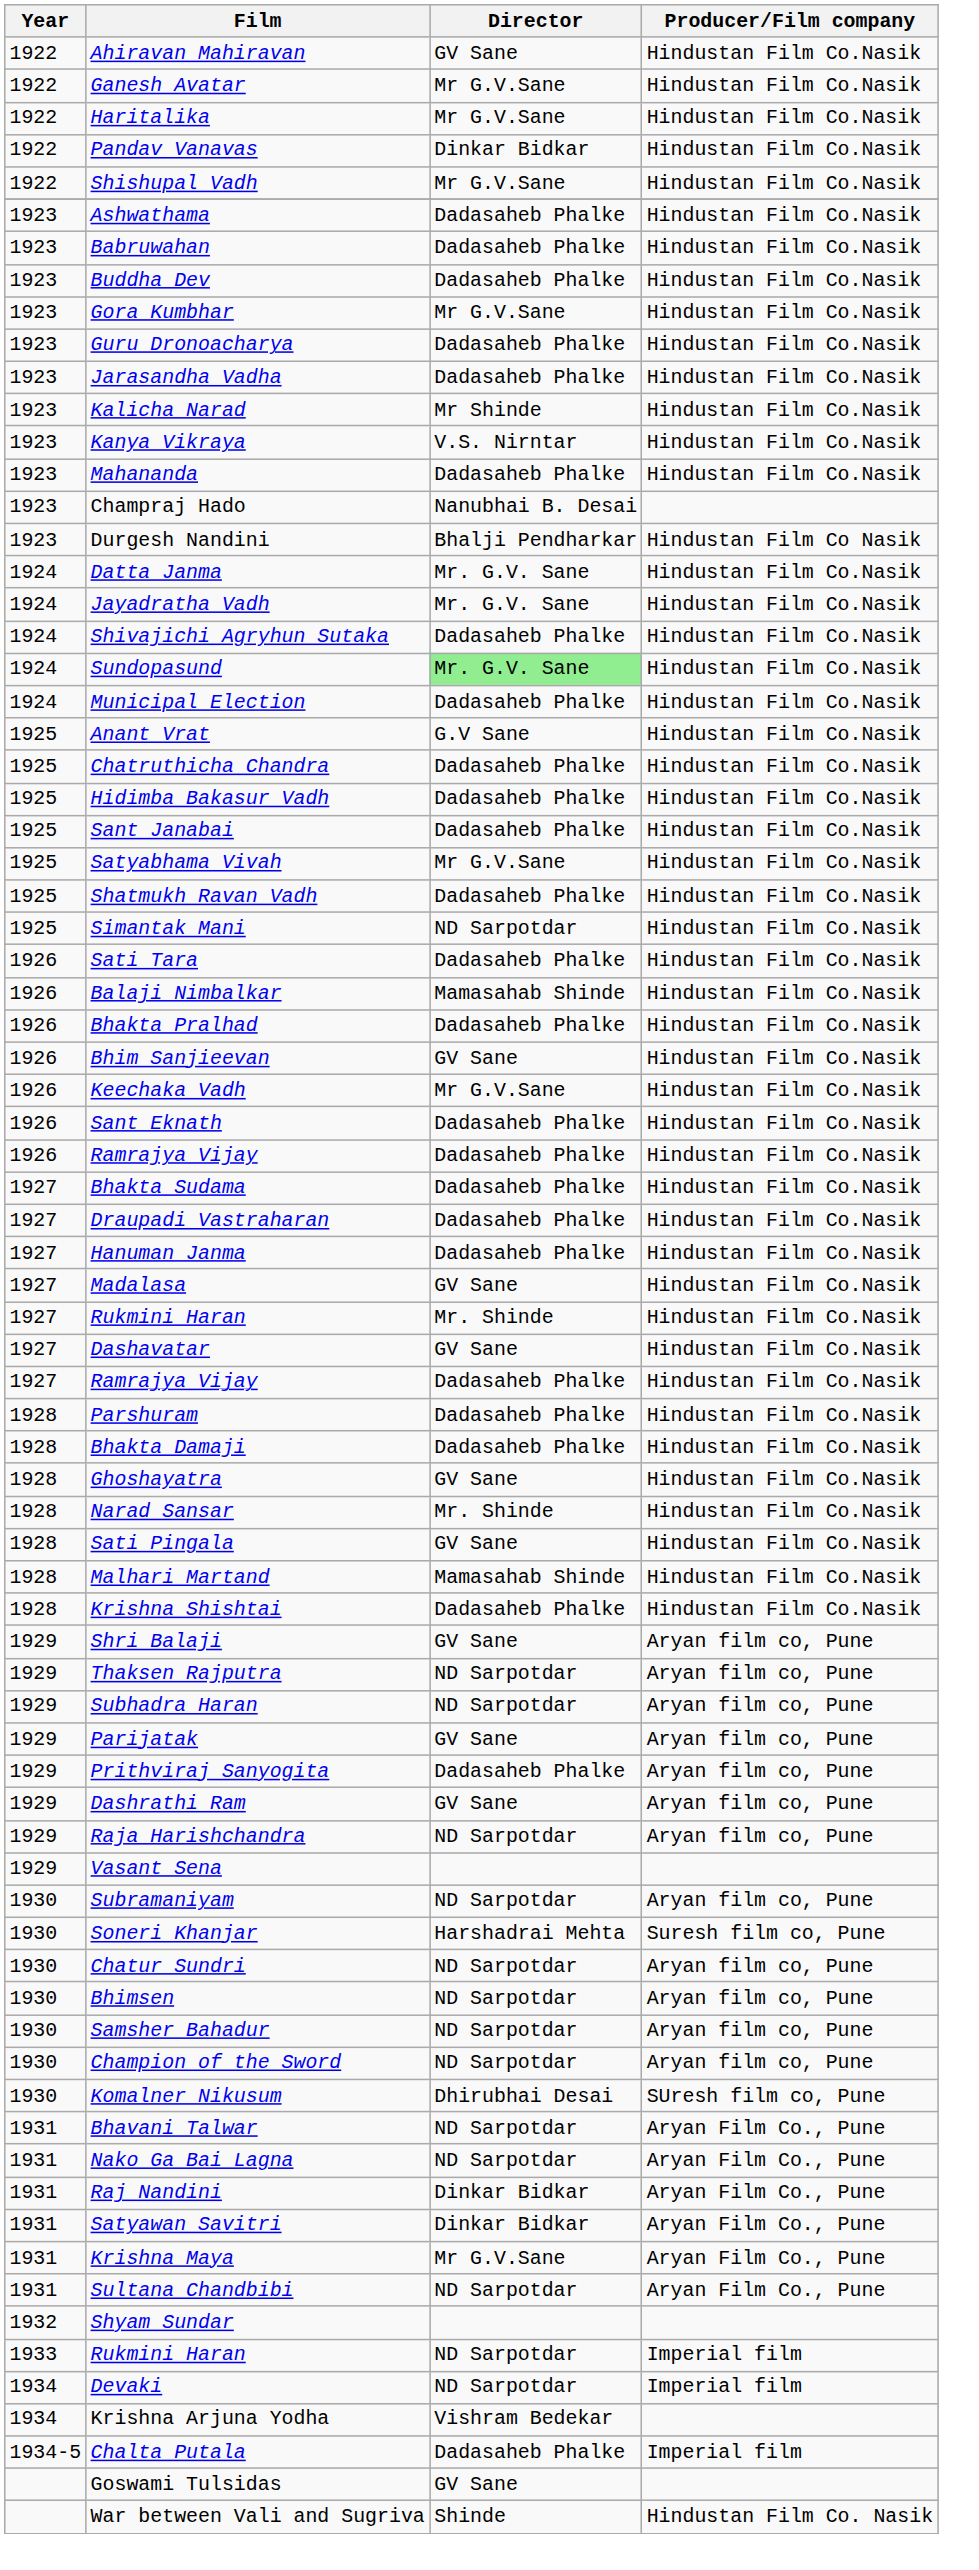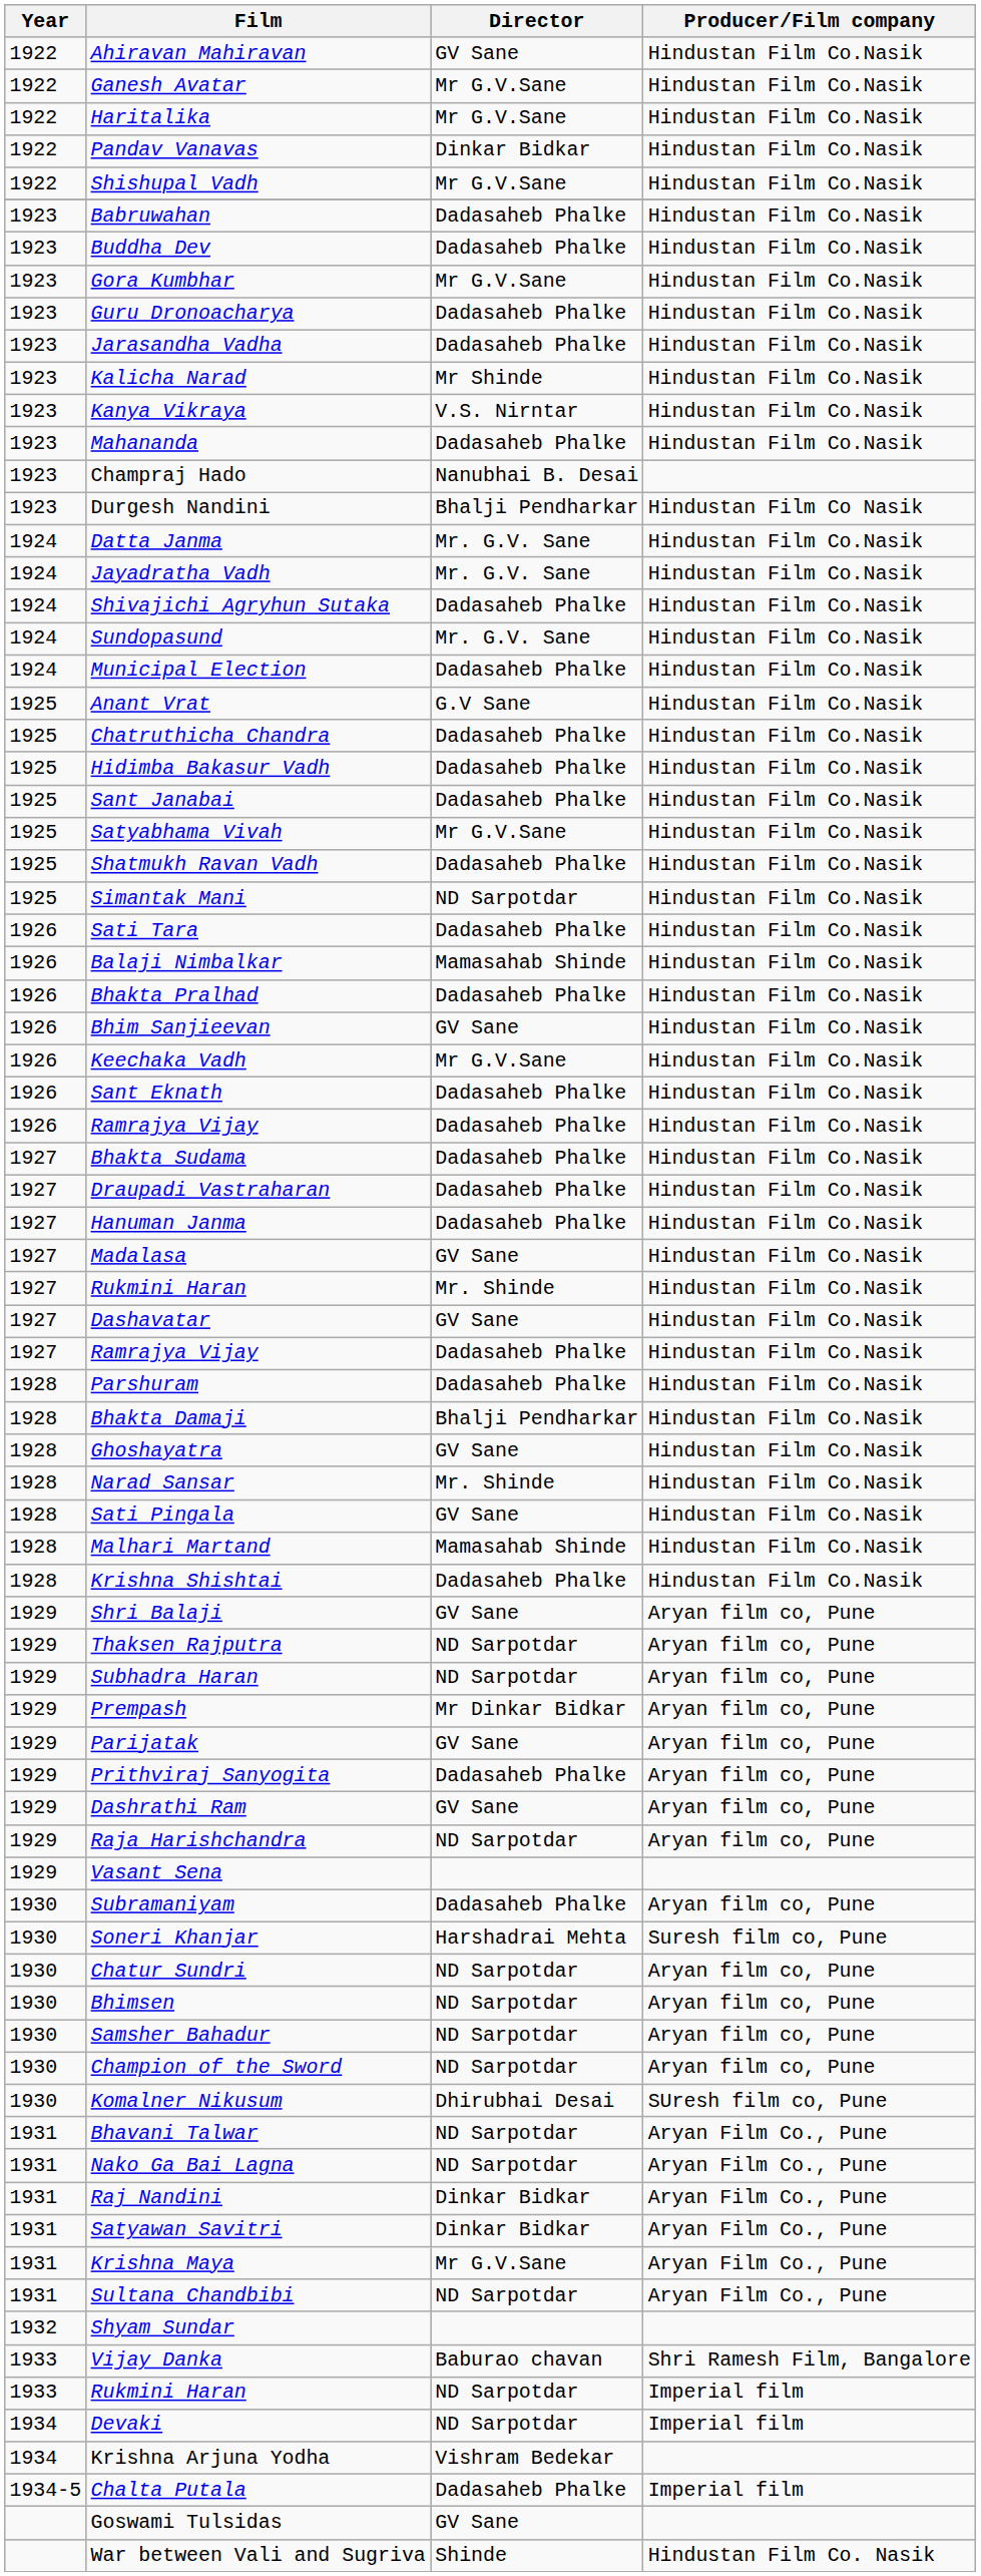 <table class="wikitable sortable mw-collapsible">
 <tr>
 <th>Year</th>
 <th>Film</th>
 <th>Director</th>
 <th>Producer/Film company</th>
 </tr>
 <tr>
 <td>1922</td>
 <td><em><a href='#'>Ahiravan Mahiravan</a></em></td>
 <td>GV Sane</td>
 <td>Hindustan Film Co.Nasik</td>
 </tr>
 <tr>
 <td>1922</td>
 <td><em><a href='#'>Ganesh Avatar</a></em></td>
 <td>Mr G.V.Sane</td>
 <td>Hindustan Film Co.Nasik</td>
 </tr>
 <tr>
 <td>1922</td>
 <td><em><a href='#'>Haritalika</a></em></td>
 <td>Mr G.V.Sane</td>
 <td>Hindustan Film Co.Nasik</td>
 </tr>
 <tr>
 <td>1922</td>
 <td><em><a href='#'>Pandav Vanavas</a></em></td>
 <td>Dinkar Bidkar</td>
 <td>Hindustan Film Co.Nasik</td>
 </tr>
 <tr>
 <td>1922</td>
 <td><em><a href='#'>Shishupal Vadh</a></em></td>
 <td>Mr G.V.Sane</td>
 <td>Hindustan Film Co.Nasik</td>
 </tr>
 <tr | 1922 || >
-</tr>
-<tr>
-<td>1923</td>
-<td><em><a href='#'>Ashwathama</a></em></td>
-<td>Dadasaheb Phalke</td>
-<td>Hindustan Film Co.Nasik</td>
 </tr>
 <tr>
 <td>1923</td>
 <td><em><a href='#'>Babruwahan</a></em></td>
 <td>Dadasaheb Phalke</td>
 <td>Hindustan Film Co.Nasik</td>
 </tr>
 <tr>
 <td>1923</td>
 <td><em><a href='#'>Buddha Dev</a></em></td>
 <td>Dadasaheb Phalke</td>
 <td>Hindustan Film Co.Nasik</td>
 </tr>
 <tr>
 <td>1923</td>
 <td><em><a href='#'>Gora Kumbhar</a></em></td>
 <td>Mr G.V.Sane</td>
 <td>Hindustan Film Co.Nasik</td>
 </tr>
 <tr>
 <td>1923</td>
 <td><em><a href='#'>Guru Dronoacharya</a></em></td>
 <td>Dadasaheb Phalke</td>
 <td>Hindustan Film Co.Nasik</td>
 </tr>
 <tr>
 <td>1923</td>
 <td><em><a href='#'>Jarasandha Vadha</a></em></td>
 <td>Dadasaheb Phalke</td>
 <td>Hindustan Film Co.Nasik</td>
 </tr>
 <tr>
 <td>1923</td>
 <td><em><a href='#'>Kalicha Narad</a></em></td>
 <td>Mr Shinde</td>
 <td>Hindustan Film Co.Nasik</td>
 </tr>
 <tr>
 <td>1923</td>
 <td><em><a href='#'>Kanya Vikraya</a></em></td>
 <td>V.S. Nirntar</td>
 <td>Hindustan Film Co.Nasik</td>
 </tr>
 <tr>
 <td>1923</td>
 <td><em><a href='#'>Mahananda</a></em></td>
 <td>Dadasaheb Phalke</td>
 <td>Hindustan Film Co.Nasik</td>
 </tr>
 <tr>
 <td>1923</td>
 <td>Champraj Hado</td>
 <td>Nanubhai B. Desai</td>
 <td></td>
 </tr>
 <tr>
 <td>1923</td>
 <td>Durgesh Nandini</td>
 <td>Bhalji Pendharkar</td>
 <td>Hindustan Film Co Nasik</td>
 </tr>
 <tr>
 <td>1924</td>
 <td><em><a href='#'>Datta Janma</a></em></td>
 <td>Mr. G.V. Sane</td>
 <td>Hindustan Film Co.Nasik</td>
 </tr>
 <tr>
 <td>1924</td>
 <td><em><a href='#'>Jayadratha Vadh</a></em></td>
 <td>Mr. G.V. Sane</td>
 <td>Hindustan Film Co.Nasik</td>
 </tr>
 <tr>
 <td>1924</td>
 <td><em><a href='#'>Shivajichi Agryhun Sutaka </a></em></td>
 <td>Dadasaheb Phalke</td>
 <td>Hindustan Film Co.Nasik</td>
 </tr>
 <tr>
 <td>1924</td>
 <td><em><a href='#'>Sundopasund</a></em></td>
-<td style="background: lightgreen;">Mr. G.V. Sane</td>
+<td>Mr. G.V. Sane</td>
 <td>Hindustan Film Co.Nasik</td>
 </tr>
 <tr>
 <td>1924</td>
 <td><em><a href='#'>Municipal Election</a></em></td>
 <td>Dadasaheb Phalke</td>
 <td>Hindustan Film Co.Nasik</td>
 </tr>
 <tr>
 <td>1925</td>
 <td><em><a href='#'>Anant Vrat </a></em></td>
 <td>G.V Sane</td>
 <td>Hindustan Film Co.Nasik</td>
 </tr>
 <tr>
 <td>1925</td>
 <td><em><a href='#'>Chatruthicha Chandra </a></em></td>
 <td>Dadasaheb Phalke</td>
 <td>Hindustan Film Co.Nasik</td>
 </tr>
 <tr>
 <td>1925</td>
 <td><em><a href='#'>Hidimba Bakasur Vadh</a></em></td>
 <td>Dadasaheb Phalke</td>
 <td>Hindustan Film Co.Nasik</td>
 </tr>
 <tr>
 <td>1925</td>
 <td><em><a href='#'>Sant Janabai</a></em></td>
 <td>Dadasaheb Phalke</td>
 <td>Hindustan Film Co.Nasik</td>
 </tr>
 <tr>
 <td>1925</td>
 <td><em><a href='#'>Satyabhama Vivah</a></em></td>
 <td>Mr G.V.Sane</td>
 <td>Hindustan Film Co.Nasik</td>
 </tr>
 <tr>
 <td>1925</td>
 <td><em><a href='#'>Shatmukh Ravan Vadh</a></em></td>
 <td>Dadasaheb Phalke</td>
 <td>Hindustan Film Co.Nasik</td>
 </tr>
 <tr>
 <td>1925</td>
 <td><em><a href='#'>Simantak Mani</a></em></td>
 <td>ND Sarpotdar</td>
 <td>Hindustan Film Co.Nasik</td>
 </tr>
 <tr>
 <td>1926</td>
 <td><em><a href='#'>Sati Tara</a></em></td>
 <td>Dadasaheb Phalke</td>
 <td>Hindustan Film Co.Nasik</td>
 </tr>
 <tr>
 <td>1926</td>
 <td><em><a href='#'>Balaji Nimbalkar</a></em></td>
 <td>Mamasahab Shinde</td>
 <td>Hindustan Film Co.Nasik</td>
 </tr>
 <tr>
 <td>1926</td>
 <td><em><a href='#'>Bhakta Pralhad</a></em></td>
 <td>Dadasaheb Phalke</td>
 <td>Hindustan Film Co.Nasik</td>
 </tr>
 <tr>
 <td>1926</td>
 <td><em><a href='#'>Bhim Sanjieevan </a></em></td>
 <td>GV Sane</td>
 <td>Hindustan Film Co.Nasik</td>
 </tr>
 <tr>
 <td>1926</td>
 <td><em><a href='#'>Keechaka Vadh</a></em></td>
 <td>Mr G.V.Sane</td>
 <td>Hindustan Film Co.Nasik</td>
 </tr>
 <tr>
 <td>1926</td>
 <td><em><a href='#'>Sant Eknath</a></em></td>
 <td>Dadasaheb Phalke</td>
 <td>Hindustan Film Co.Nasik</td>
 </tr>
 <tr>
 <td>1926</td>
 <td><em><a href='#'>Ramrajya Vijay</a></em></td>
 <td>Dadasaheb Phalke</td>
 <td>Hindustan Film Co.Nasik</td>
 </tr>
 <tr>
 <td>1927</td>
 <td><em><a href='#'>Bhakta Sudama</a></em></td>
 <td>Dadasaheb Phalke</td>
 <td>Hindustan Film Co.Nasik</td>
 </tr>
 <tr>
 <td>1927</td>
 <td><em><a href='#'>Draupadi Vastraharan</a></em></td>
 <td>Dadasaheb Phalke</td>
 <td>Hindustan Film Co.Nasik</td>
 </tr>
 <tr>
 <td>1927</td>
 <td><em><a href='#'>Hanuman Janma</a></em></td>
 <td>Dadasaheb Phalke</td>
 <td>Hindustan Film Co.Nasik</td>
 </tr>
 <tr>
 <td>1927</td>
 <td><em><a href='#'>Madalasa</a></em></td>
 <td>GV Sane</td>
 <td>Hindustan Film Co.Nasik</td>
 </tr>
 <tr>
 <td>1927</td>
 <td><em><a href='#'>Rukmini Haran</a></em></td>
 <td>Mr. Shinde</td>
 <td>Hindustan Film Co.Nasik</td>
 </tr>
 <tr>
 <td>1927</td>
 <td><em><a href='#'>Dashavatar</a></em></td>
 <td>GV Sane</td>
 <td>Hindustan Film Co.Nasik</td>
 </tr>
 <tr>
 <td>1927</td>
 <td><em><a href='#'>Ramrajya Vijay</a></em></td>
 <td>Dadasaheb Phalke</td>
 <td>Hindustan Film Co.Nasik</td>
 </tr>
 <tr>
 <td>1928</td>
 <td><em><a href='#'>Parshuram</a></em></td>
 <td>Dadasaheb Phalke</td>
 <td>Hindustan Film Co.Nasik</td>
 </tr>
 <tr>
 <td>1928</td>
 <td><em><a href='#'>Bhakta Damaji</a></em></td>
-<td>Dadasaheb Phalke</td>
+<td>Bhalji Pendharkar</td>
 <td>Hindustan Film Co.Nasik</td>
 </tr>
 <tr>
 <td>1928</td>
 <td><em><a href='#'>Ghoshayatra</a></em></td>
 <td>GV Sane</td>
 <td>Hindustan Film Co.Nasik</td>
 </tr>
 <tr>
 <td>1928</td>
 <td><em><a href='#'>Narad Sansar</a></em></td>
 <td>Mr. Shinde</td>
 <td>Hindustan Film Co.Nasik</td>
 </tr>
 <tr>
 <td>1928</td>
 <td><em><a href='#'>Sati Pingala</a></em></td>
 <td>GV Sane</td>
 <td>Hindustan Film Co.Nasik</td>
 </tr>
 <tr>
 <td>1928</td>
 <td><em><a href='#'>Malhari Martand</a></em></td>
 <td>Mamasahab Shinde</td>
 <td>Hindustan Film Co.Nasik</td>
 </tr>
 <tr>
 <td>1928</td>
 <td><em><a href='#'>Krishna Shishtai</a></em></td>
 <td>Dadasaheb Phalke</td>
 <td>Hindustan Film Co.Nasik</td>
 </tr>
 <tr>
 <td>1929</td>
 <td><em><a href='#'>Shri Balaji</a></em></td>
 <td>GV Sane</td>
 <td>Aryan film co, Pune</td>
 </tr>
 <tr>
 <td>1929</td>
 <td><em><a href='#'>Thaksen Rajputra </a></em></td>
 <td>ND Sarpotdar</td>
 <td>Aryan film co, Pune</td>
 </tr>
 <tr>
 <td>1929</td>
 <td><em><a href='#'>Subhadra Haran</a></em></td>
 <td>ND Sarpotdar</td>
 <td>Aryan film co, Pune</td>
 </tr>
 <tr>
 <td>1929</td>
+<td><em><a href='#'>Prempash</a></em></td>
+<td>Mr Dinkar Bidkar</td>
+<td>Aryan film co, Pune</td>
+</tr>
+<tr>
+<td>1929</td>
 <td><em><a href='#'>Parijatak</a></em></td>
 <td>GV Sane</td>
 <td>Aryan film co, Pune</td>
 </tr>
 <tr>
 <td>1929</td>
 <td><em><a href='#'>Prithviraj Sanyogita</a></em></td>
 <td>Dadasaheb Phalke</td>
 <td>Aryan film co, Pune</td>
 </tr>
 <tr>
 <td>1929</td>
 <td><em><a href='#'>Dashrathi Ram</a></em></td>
 <td>GV Sane</td>
 <td>Aryan film co, Pune</td>
 </tr>
 <tr>
 <td>1929</td>
 <td><em><a href='#'>Raja Harishchandra</a></em></td>
 <td>ND Sarpotdar</td>
 <td>Aryan film co, Pune</td>
 </tr>
 <tr>
 <td>1929</td>
 <td><em><a href='#'>Vasant Sena</a></em></td>
 <td></td>
 <td></td>
 </tr>
 <tr>
 <td>1930</td>
 <td><em><a href='#'>Subramaniyam</a></em></td>
-<td>ND Sarpotdar</td>
+<td>Dadasaheb Phalke</td>
 <td>Aryan film co, Pune</td>
 </tr>
 <tr>
 <td>1930</td>
 <td><em><a href='#'>Soneri Khanjar</a></em></td>
 <td>Harshadrai Mehta</td>
 <td>Suresh film co, Pune</td>
 </tr>
 <tr>
 <td>1930</td>
 <td><em><a href='#'>Chatur Sundri</a></em></td>
 <td>ND Sarpotdar</td>
 <td>Aryan film co, Pune</td>
 </tr>
 <tr>
 <td>1930</td>
 <td><em><a href='#'>Bhimsen</a></em></td>
 <td>ND Sarpotdar</td>
 <td>Aryan film co, Pune</td>
 </tr>
 <tr>
 <td>1930</td>
 <td><em><a href='#'>Samsher Bahadur</a></em></td>
 <td>ND Sarpotdar</td>
 <td>Aryan film co, Pune</td>
 </tr>
 <tr>
 <td>1930</td>
 <td><em><a href='#'>Champion of the Sword</a></em></td>
 <td>ND Sarpotdar</td>
 <td>Aryan film co, Pune</td>
 </tr>
 <tr>
 <td>1930</td>
 <td><em><a href='#'>Komalner Nikusum</a></em></td>
 <td>Dhirubhai Desai</td>
 <td>SUresh film co, Pune</td>
 </tr>
 <tr>
 <td>1931</td>
 <td><em><a href='#'>Bhavani Talwar</a></em></td>
 <td>ND Sarpotdar</td>
 <td>Aryan Film Co., Pune</td>
 </tr>
 <tr>
 <td>1931</td>
 <td><em><a href='#'>Nako Ga Bai Lagna</a></em></td>
 <td>ND Sarpotdar</td>
 <td>Aryan Film Co., Pune</td>
 </tr>
 <tr>
 <td>1931</td>
 <td><em><a href='#'>Raj Nandini</a></em></td>
 <td>Dinkar Bidkar</td>
 <td>Aryan Film Co., Pune</td>
 </tr>
 <tr>
 <td>1931</td>
 <td><em><a href='#'>Satyawan Savitri</a></em></td>
 <td>Dinkar Bidkar</td>
 <td>Aryan Film Co., Pune</td>
 </tr>
 <tr>
 <td>1931</td>
 <td><em><a href='#'>Krishna Maya</a></em></td>
 <td>Mr G.V.Sane</td>
 <td>Aryan Film Co., Pune</td>
 </tr>
 <tr>
 <td>1931</td>
 <td><em><a href='#'>Sultana Chandbibi</a></em></td>
 <td>ND Sarpotdar</td>
 <td>Aryan Film Co., Pune</td>
 </tr>
 <tr>
 <td>1932</td>
 <td><em><a href='#'>Shyam Sundar</a></em></td>
 <td></td>
 <td></td>
 </tr>
 <tr>
 <td>1933</td>
+<td><em><a href='#'>Vijay Danka</a></em></td>
+<td>Baburao chavan</td>
+<td>Shri Ramesh Film, Bangalore</td>
+</tr>
+<tr>
+<td>1933</td>
 <td><em><a href='#'>Rukmini Haran</a></em></td>
 <td>ND Sarpotdar</td>
 <td>Imperial film</td>
 </tr>
 <tr>
 <td>1934</td>
 <td><em><a href='#'>Devaki</a></em></td>
 <td>ND Sarpotdar</td>
 <td>Imperial film</td>
 </tr>
 <tr>
 <td>1934</td>
 <td>Krishna Arjuna Yodha</td>
 <td>Vishram Bedekar</td>
 <td></td>
 </tr>
 <tr>
 <td>1934-5</td>
 <td><em><a href='#'>Chalta Putala</a></em></td>
 <td>Dadasaheb Phalke</td>
 <td>Imperial film</td>
 </tr>
 <tr>
 <td></td>
 <td>Goswami Tulsidas</td>
 <td>GV Sane</td>
 <td></td>
 </tr>
 <tr>
 <td></td>
 <td>War between Vali and Sugriva</td>
 <td>Shinde</td>
 <td>Hindustan Film Co. Nasik</td>
 </tr>
 <tr>
 </tr>
 </table>
